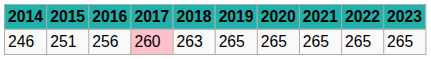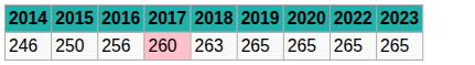 <table class="wikitable">
 <tr align="center" style="background:#20b2aa;">
 <td><strong>2014</strong></td>
 <td><strong>2015</strong></td>
 <td><strong>2016</strong></td>
 <td><strong>2017</strong></td>
 <td><strong>2018</strong></td>
 <td><strong>2019</strong></td>
 <td><strong>2020</strong></td>
-<td><strong>2021</strong></td>
 <td><strong>2022</strong></td>
 <td><strong>2023</strong></td>
 </tr>
 <tr>
 <td>246</td>
-<td>251</td>
+<td>250</td>
 <td>256</td>
 <td style="background: pink;">260</td>
 <td>263</td>
 <td>265</td>
 <td>265</td>
 <td>265</td>
 <td>265</td>
-<td>265</td>
 </tr>
 </table>
